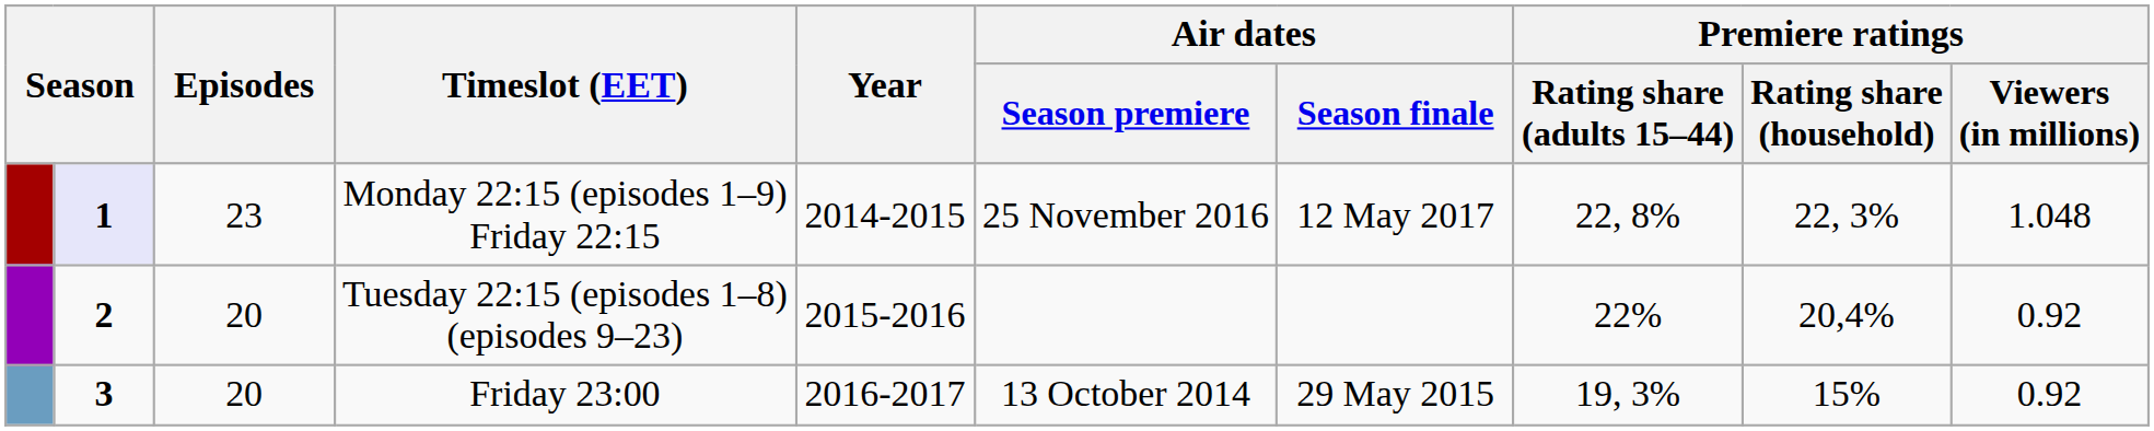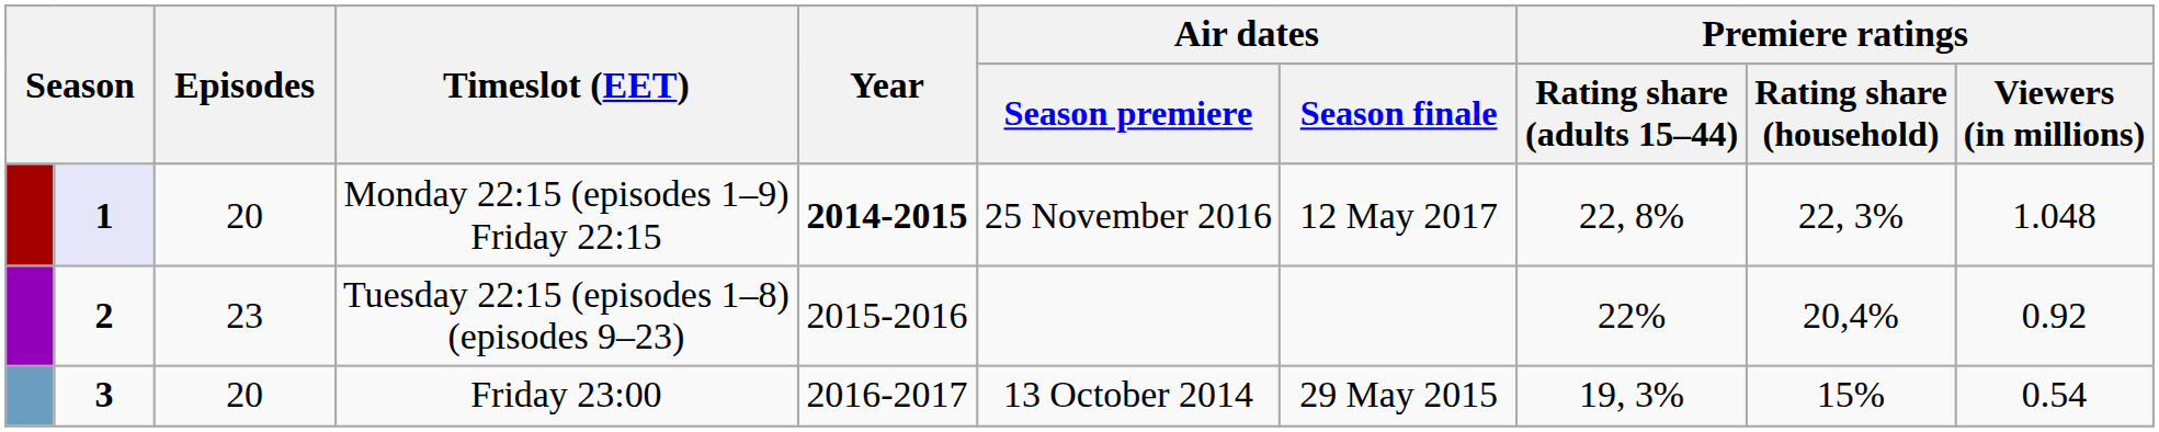 <table class="wikitable" style="text-align: center;">
 <tr>
 <th style="padding: 0 8px;" colspan="2" rowspan="2">Season</th>
 <th style="padding: 0 8px;" rowspan="2">Episodes</th>
 <th rowspan="2">Timeslot (<a href='#'>EET</a>)</th>
 <th rowspan="2">Year</th>
 <th colspan="2">Air dates</th>
 <th colspan="3">Premiere ratings</th>
 </tr>
 <tr style="font-size:95%;">
 <th><a href='#'>Season premiere</a></th>
 <th style="padding: 0 8px;"><a href='#'>Season finale</a></th>
 <th>Rating share<br>(adults 15–44)</th>
 <th>Rating share<br>(household)</th>
 <th>Viewers<br>(in millions)</th>
 </tr>
 <tr>
 <td style="background: #A40000;"></td>
 <td style="background: lavender;"><strong>1</strong></td>
-<td>23</td>
+<td>20</td>
 <td>Monday 22:15 (episodes 1–9)<br>Friday 22:15 </td>
-<td>2014-2015</td>
+<td><strong>2014-2015</strong></td>
 <td>25 November 2016</td>
 <td>12 May 2017</td>
 <td>22, 8%</td>
 <td>22, 3%</td>
 <td>1.048</td>
 </tr>
 <tr>
 <td style="background: #9300B8"></td>
 <td><strong>2</strong></td>
-<td>20</td>
+<td>23</td>
 <td>Tuesday 22:15 (episodes 1–8)<br>  (episodes 9–23)</td>
 <td>2015-2016</td>
 <td></td>
 <td></td>
 <td>22%</td>
 <td>20,4%</td>
 <td>0.92</td>
 </tr>
 <tr>
 <td style="background: #6A9DC0"></td>
 <td><strong>3</strong></td>
 <td>20</td>
 <td>Friday 23:00</td>
 <td>2016-2017</td>
 <td>13 October 2014</td>
 <td>29 May 2015</td>
 <td>19, 3%</td>
 <td>15%</td>
-<td>0.92</td>
+<td>0.54</td>
 </tr>
 </table>
